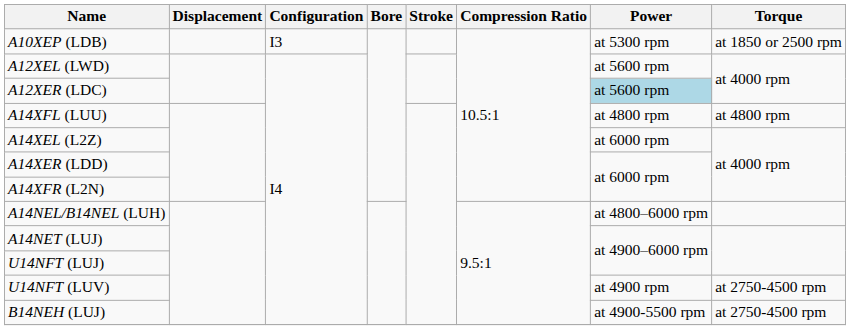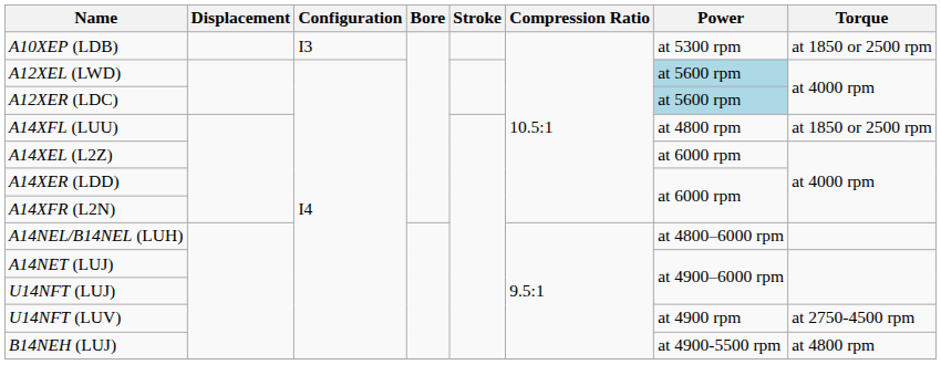 <table class=wikitable>
 <tr>
 <th>Name</th>
 <th>Displacement</th>
 <th>Configuration</th>
 <th>Bore</th>
 <th>Stroke</th>
 <th>Compression Ratio</th>
 <th>Power</th>
 <th>Torque</th>
 </tr>
 <tr>
 <td><em>A10XEP</em> (LDB)</td>
 <td rowspan=1></td>
 <td rowspan=1>I3</td>
 <td rowspan=7></td>
 <td rowspan=1></td>
 <td rowspan=7>10.5:1</td>
 <td> at 5300 rpm</td>
 <td> at 1850 or 2500 rpm</td>
 </tr>
 <tr>
 <td><em>A12XEL</em> (LWD)</td>
 <td rowspan=2></td>
 <td rowspan=11>I4</td>
 <td rowspan=2></td>
-<td> at 5600 rpm</td>
+<td style="background: lightblue;"> at 5600 rpm</td>
 <td rowspan=2> at 4000 rpm</td>
 </tr>
 <tr>
 <td><em>A12XER</em> (LDC)</td>
 <td style="background: lightblue;"> at 5600 rpm</td>
 </tr>
 <tr>
 <td><em>A14XFL</em> (LUU)</td>
 <td rowspan=4></td>
 <td rowspan=9></td>
 <td> at 4800 rpm</td>
-<td> at 4800 rpm</td>
+<td> at 1850 or 2500 rpm</td>
 </tr>
 <tr>
 <td><em>A14XEL</em> (L2Z)</td>
 <td> at 6000 rpm</td>
 <td rowspan=3> at 4000 rpm</td>
 </tr>
 <tr>
 <td><em>A14XER</em> (LDD)</td>
 <td rowspan=2> at 6000 rpm</td>
 </tr>
 <tr>
 <td><em>A14XFR</em> (L2N)</td>
 </tr>
 <tr>
 <td><em>A14NEL/B14NEL</em> (LUH)</td>
 <td rowspan=5></td>
 <td rowspan=5></td>
 <td rowspan=5>9.5:1</td>
 <td> at 4800–6000 rpm</td>
 <td></td>
 </tr>
 <tr>
 <td><em>A14NET</em> (LUJ)</td>
 <td rowspan=2> at 4900–6000 rpm</td>
 <td rowspan=2></td>
 </tr>
 <tr>
 <td><em>U14NFT</em> (LUJ)</td>
 </tr>
 <tr>
 <td><em>U14NFT</em> (LUV)</td>
 <td> at 4900 rpm</td>
 <td {{ubl> at 2750-4500 rpm</td>
 </tr>
 <tr>
 <td><em>B14NEH</em> (LUJ)</td>
 <td> at 4900-5500 rpm</td>
-<td {{ubl> at 2750-4500 rpm</td>
+<td> at 4800 rpm</td>
 </tr>
 <tr>
 </tr>
 </table>
